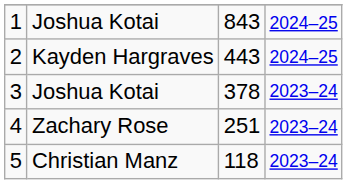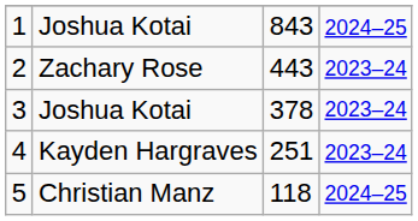 <table class="wikitable">
 <tr>
 </tr>
 <tr>
 <td>1</td>
 <td>Joshua Kotai</td>
 <td>843</td>
 <td style="font-size:80%;"><a href='#'>2024–25</a></td>
 </tr>
 <tr>
 <td>2</td>
-<td>Kayden Hargraves</td>
+<td>Zachary Rose</td>
 <td>443</td>
-<td style="font-size:80%;"><a href='#'>2024–25</a></td>
+<td style="font-size:80%;"><a href='#'>2023–24</a></td>
 </tr>
 <tr>
 <td>3</td>
 <td>Joshua Kotai</td>
 <td>378</td>
 <td style="font-size:80%;"><a href='#'>2023–24</a></td>
 </tr>
 <tr>
 <td>4</td>
-<td>Zachary Rose</td>
+<td>Kayden Hargraves</td>
 <td>251</td>
 <td style="font-size:80%;"><a href='#'>2023–24</a></td>
 </tr>
 <tr>
 <td>5</td>
 <td>Christian Manz</td>
 <td>118</td>
-<td style="font-size:80%;"><a href='#'>2023–24</a></td>
+<td style="font-size:80%;"><a href='#'>2024–25</a></td>
 </tr>
 </table>
